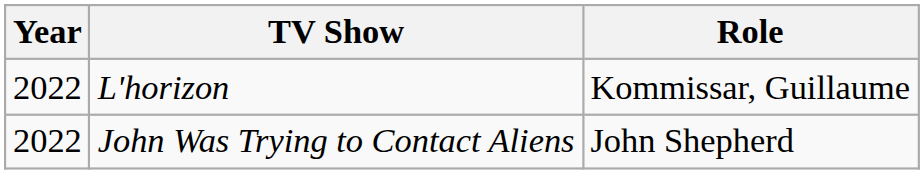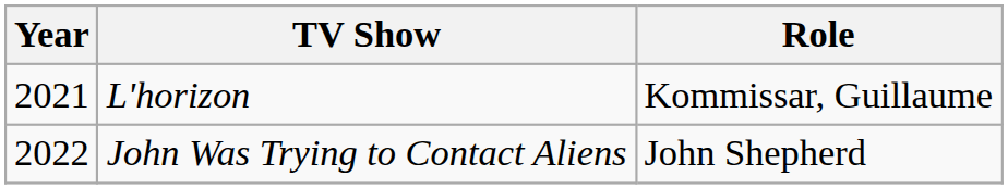 <table class="wikitable">
 <tr>
 <th>Year</th>
 <th>TV Show</th>
 <th>Role</th>
 </tr>
 <tr>
-<td>2022</td>
+<td>2021</td>
 <td><em>L'horizon</em></td>
 <td>Kommissar, Guillaume</td>
 </tr>
 <tr>
 <td>2022</td>
 <td><em>John Was Trying to Contact Aliens</em></td>
 <td>John Shepherd</td>
 </tr>
 </table>
